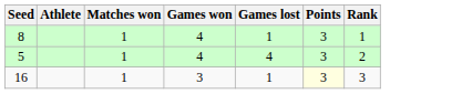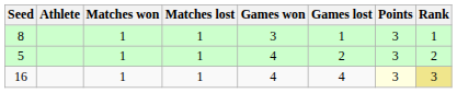 <table class="wikitable">
 <tr>
 <th>Seed</th>
 <th>Athlete</th>
 <th>Matches won</th>
+<th>Matches lost</th>
 <th>Games won</th>
 <th>Games lost</th>
 <th>Points</th>
 <th>Rank</th>
 </tr>
 <tr bgcolor="#ccffcc">
 <td align="center">8</td>
 <td></td>
 <td align="center">1</td>
-<td align="center">4</td>
+<td align="center">1</td>
+<td align="center">3</td>
 <td align="center">1</td>
 <td align="center">3</td>
 <td align="center">1</td>
 </tr>
 <tr bgcolor="#ccffcc">
 <td align="center">5</td>
 <td></td>
 <td align="center">1</td>
+<td align="center">1</td>
 <td align="center">4</td>
-<td align="center">4</td>
+<td align="center">2</td>
 <td align="center">3</td>
 <td align="center">2</td>
 </tr>
 <tr>
 <td align="center">16</td>
 <td></td>
 <td align="center">1</td>
-<td align="center">3</td>
 <td align="center">1</td>
+<td align="center">4</td>
+<td align="center">4</td>
 <td align="center" style="background: lightyellow;">3</td>
-<td align="center">3</td>
+<td align="center" style="background: khaki;">3</td>
 </tr>
 </table>
